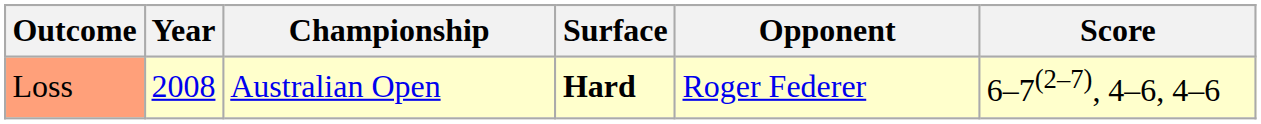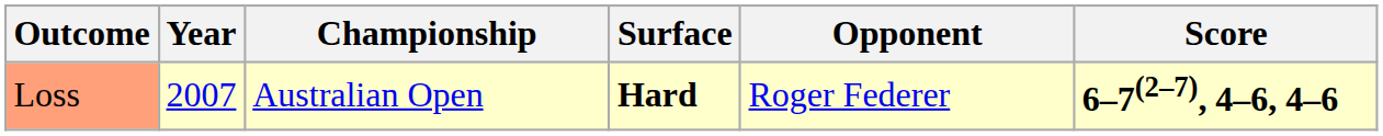 <table class="sortable wikitable" style=font-size:97%>
 <tr>
 <th>Outcome</th>
 <th>Year</th>
 <th width=200>Championship</th>
 <th>Surface</th>
 <th width=200>Opponent</th>
 <th width=200>Score</th>
 </tr>
 <tr bgcolor=#FFFFCC>
 <td bgcolor=FFA07A>Loss</td>
-<td><a href='#'>2008</a></td>
+<td><a href='#'>2007</a></td>
 <td><a href='#'>Australian Open</a></td>
 <td><strong>Hard</strong></td>
 <td> <a href='#'>Roger Federer</a></td>
-<td>6–7<sup>(2–7)</sup>, 4–6, 4–6</td>
+<td><strong>6–7<sup>(2–7)</sup>, 4–6, 4–6</strong></td>
 </tr>
 </table>
